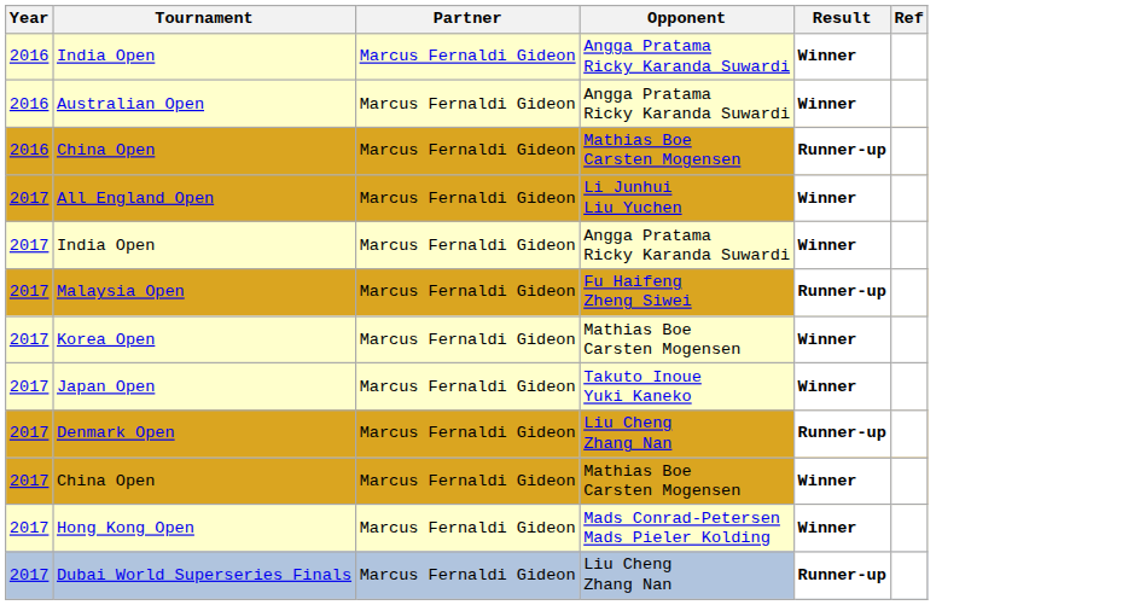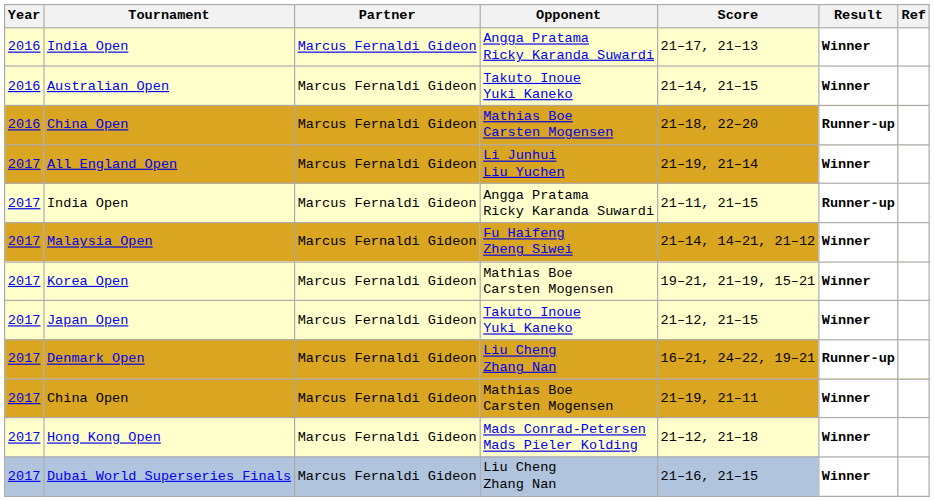 <table class="sortable wikitable" style="font-size: 90%">
 <tr>
 <th>Year</th>
 <th>Tournament</th>
 <th>Partner</th>
 <th>Opponent</th>
+<th>Score</th>
 <th>Result</th>
 <th>Ref</th>
 </tr>
 <tr style="background:#FFFFCC">
 <td align="center"><a href='#'>2016</a></td>
 <td align="left"><a href='#'>India Open</a></td>
 <td align="left"> <a href='#'>Marcus Fernaldi Gideon</a></td>
 <td align="left"> <a href='#'>Angga Pratama</a><br> <a href='#'>Ricky Karanda Suwardi</a></td>
+<td align="left">21–17, 21–13</td>
 <td style="text-align:left; background:white"> <strong>Winner</strong></td>
 <td style="text-align:center; background:white"></td>
 </tr>
 <tr style="background:#FFFFCC">
 <td align="center"><a href='#'>2016</a></td>
 <td align="left"><a href='#'>Australian Open</a></td>
 <td align="left"> Marcus Fernaldi Gideon</td>
-<td align="left"> Angga Pratama<br> Ricky Karanda Suwardi</td>
+<td align="left"> <a href='#'>Takuto Inoue</a><br> <a href='#'>Yuki Kaneko</a></td>
+<td align="left">21–14, 21–15</td>
 <td style="text-align:left; background:white"> <strong>Winner</strong></td>
 <td style="text-align:center; background:white"></td>
 </tr>
 <tr style="background:#DAA520">
 <td align="center"><a href='#'>2016</a></td>
 <td align="left"><a href='#'>China Open</a></td>
 <td align="left"> Marcus Fernaldi Gideon</td>
 <td align="left"> <a href='#'>Mathias Boe</a><br> <a href='#'>Carsten Mogensen</a></td>
+<td align="left">21–18, 22–20</td>
 <td style="text-align:left; background:white"> <strong>Runner-up</strong></td>
 <td style="text-align:center; background:white"></td>
 </tr>
 <tr style="background:#DAA520">
 <td align="center"><a href='#'>2017</a></td>
 <td align="left"><a href='#'>All England Open</a></td>
 <td align="left"> Marcus Fernaldi Gideon</td>
 <td align="left"> <a href='#'>Li Junhui</a><br> <a href='#'>Liu Yuchen</a></td>
+<td align="left">21–19, 21–14</td>
 <td style="text-align:left; background:white"> <strong>Winner</strong></td>
 <td style="text-align:center; background:white"></td>
 </tr>
 <tr style="background:#FFFFCC">
 <td align="center"><a href='#'>2017</a></td>
 <td align="left">India Open</td>
 <td align="left"> Marcus Fernaldi Gideon</td>
 <td align="left"> Angga Pratama<br> Ricky Karanda Suwardi</td>
-<td style="text-align:left; background:white"> <strong>Winner</strong></td>
+<td align="left">21–11, 21–15</td>
+<td style="text-align:left; background:white"> <strong>Runner-up</strong></td>
 <td style="text-align:center; background:white"></td>
 </tr>
 <tr style="background:#DAA520">
 <td align="center"><a href='#'>2017</a></td>
 <td align="left"><a href='#'>Malaysia Open</a></td>
 <td align="left"> Marcus Fernaldi Gideon</td>
 <td align="left"> <a href='#'>Fu Haifeng</a><br> <a href='#'>Zheng Siwei</a></td>
-<td style="text-align:left; background:white"> <strong>Runner-up</strong></td>
+<td align="left">21–14, 14–21, 21–12</td>
+<td style="text-align:left; background:white"> <strong>Winner</strong></td>
 <td style="text-align:center; background:white"></td>
 </tr>
 <tr style="background:#FFFFCC">
 <td align="center"><a href='#'>2017</a></td>
 <td align="left"><a href='#'>Korea Open</a></td>
 <td align="left"> Marcus Fernaldi Gideon</td>
 <td align="left"> Mathias Boe<br> Carsten Mogensen</td>
+<td align="left">19–21, 21–19, 15–21</td>
 <td style="text-align:left; background:white"> <strong>Winner</strong></td>
 <td style="text-align:center; background:white"></td>
 </tr>
 <tr style="background:#FFFFCC">
 <td align="center"><a href='#'>2017</a></td>
 <td align="left"><a href='#'>Japan Open</a></td>
 <td align="left"> Marcus Fernaldi Gideon</td>
 <td align="left"> <a href='#'>Takuto Inoue</a><br> <a href='#'>Yuki Kaneko</a></td>
+<td align="left">21–12, 21–15</td>
 <td style="text-align:left; background:white"> <strong>Winner</strong></td>
 <td style="text-align:center; background:white"></td>
 </tr>
 <tr style="background:#DAA520">
 <td align="center"><a href='#'>2017</a></td>
 <td align="left"><a href='#'>Denmark Open</a></td>
 <td align="left"> Marcus Fernaldi Gideon</td>
 <td align="left"> <a href='#'>Liu Cheng</a><br> <a href='#'>Zhang Nan</a></td>
+<td align="left">16–21, 24–22, 19–21</td>
 <td style="text-align:left; background:white"> <strong>Runner-up</strong></td>
 <td style="text-align:center; background:white"></td>
 </tr>
 <tr style="background:#DAA520">
 <td align="center"><a href='#'>2017</a></td>
 <td align="left">China Open</td>
 <td align="left"> Marcus Fernaldi Gideon</td>
 <td align="left"> Mathias Boe<br> Carsten Mogensen</td>
+<td align="left">21–19, 21–11</td>
 <td style="text-align:left; background:white"> <strong>Winner</strong></td>
 <td style="text-align:center; background:white"></td>
 </tr>
 <tr style="background:#FFFFCC">
 <td align="center"><a href='#'>2017</a></td>
 <td align="left"><a href='#'>Hong Kong Open</a></td>
 <td align="left"> Marcus Fernaldi Gideon</td>
 <td align="left"> <a href='#'>Mads Conrad-Petersen</a><br> <a href='#'>Mads Pieler Kolding</a></td>
+<td align="left">21–12, 21–18</td>
 <td style="text-align:left; background:white"> <strong>Winner</strong></td>
 <td style="text-align:center; background:white"></td>
 </tr>
 <tr style="background:#B0C4DE">
 <td align="center"><a href='#'>2017</a></td>
 <td align="left"><a href='#'>Dubai World Superseries Finals</a></td>
 <td align="left"> Marcus Fernaldi Gideon</td>
 <td align="left"> Liu Cheng<br> Zhang Nan</td>
-<td style="text-align:left; background:white"> <strong>Runner-up</strong></td>
+<td align="left">21–16, 21–15</td>
+<td style="text-align:left; background:white"> <strong>Winner</strong></td>
 <td style="text-align:center; background:white"></td>
 </tr>
 </table>
